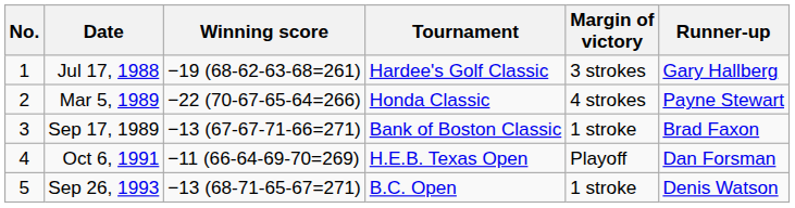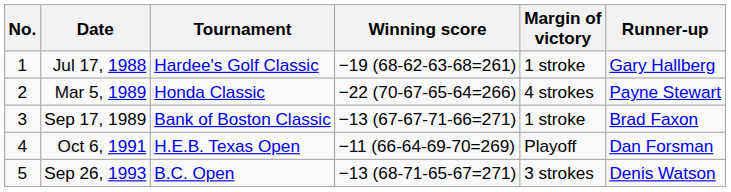 <table class="wikitable" style="font-size:95%;">
 <tr>
 <th>No.</th>
 <th>Date</th>
+<th>Tournament</th>
 <th>Winning score</th>
-<th>Tournament</th>
 <th>Margin of<br>victory</th>
 <th>Runner-up</th>
 </tr>
 <tr>
 <td align=center>1</td>
 <td align=right>Jul 17, <a href='#'>1988</a></td>
+<td><a href='#'>Hardee's Golf Classic</a></td>
 <td>−19 (68-62-63-68=261)</td>
-<td><a href='#'>Hardee's Golf Classic</a></td>
-<td>3 strokes</td>
+<td>1 stroke</td>
 <td> <a href='#'>Gary Hallberg</a></td>
 </tr>
 <tr>
 <td align=center>2</td>
 <td align=right>Mar 5, <a href='#'>1989</a></td>
+<td><a href='#'>Honda Classic</a></td>
 <td>−22 (70-67-65-64=266)</td>
-<td><a href='#'>Honda Classic</a></td>
 <td>4 strokes</td>
 <td> <a href='#'>Payne Stewart</a></td>
 </tr>
 <tr>
 <td align=center>3</td>
 <td align=right>Sep 17, 1989</td>
+<td><a href='#'>Bank of Boston Classic</a></td>
 <td>−13 (67-67-71-66=271)</td>
-<td><a href='#'>Bank of Boston Classic</a></td>
 <td>1 stroke</td>
 <td> <a href='#'>Brad Faxon</a></td>
 </tr>
 <tr>
 <td align=center>4</td>
 <td align=right>Oct 6, <a href='#'>1991</a></td>
+<td><a href='#'>H.E.B. Texas Open</a></td>
 <td>−11 (66-64-69-70=269)</td>
-<td><a href='#'>H.E.B. Texas Open</a></td>
 <td>Playoff</td>
 <td> <a href='#'>Dan Forsman</a></td>
 </tr>
 <tr>
 <td align=center>5</td>
 <td align=right>Sep 26, <a href='#'>1993</a></td>
+<td><a href='#'>B.C. Open</a></td>
 <td>−13 (68-71-65-67=271)</td>
-<td><a href='#'>B.C. Open</a></td>
-<td>1 stroke</td>
+<td>3 strokes</td>
 <td> <a href='#'>Denis Watson</a></td>
 </tr>
 </table>
